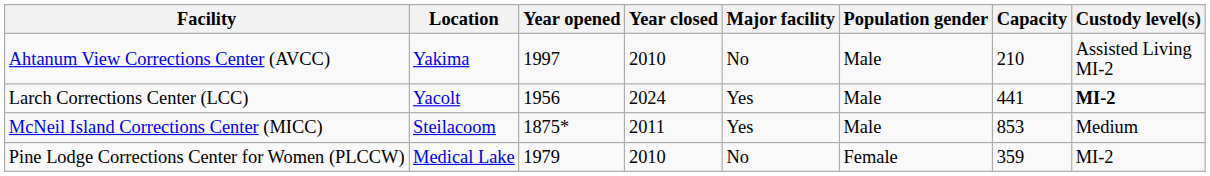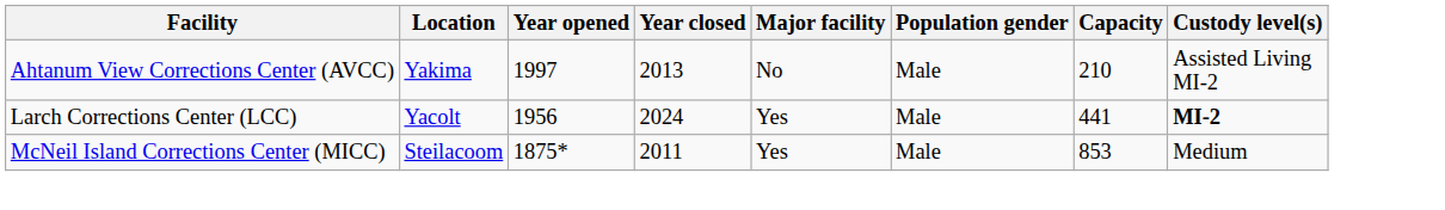 <table class="wikitable sortable">
 <tr>
 <th>Facility</th>
 <th>Location</th>
 <th>Year opened</th>
 <th>Year closed</th>
 <th>Major facility</th>
 <th>Population gender</th>
 <th>Capacity</th>
 <th>Custody level(s)</th>
 </tr>
 <tr>
 <td><a href='#'>Ahtanum View Corrections Center</a> (AVCC)</td>
 <td><a href='#'>Yakima</a></td>
 <td>1997</td>
-<td>2010</td>
+<td>2013</td>
 <td>No</td>
 <td>Male</td>
 <td>210</td>
 <td>Assisted Living<br>MI-2</td>
 </tr>
 <tr>
 <td>Larch Corrections Center (LCC)</td>
 <td><a href='#'>Yacolt</a></td>
 <td>1956</td>
 <td>2024</td>
 <td>Yes</td>
 <td>Male</td>
 <td>441</td>
 <td><strong>MI-2</strong></td>
 </tr>
 <tr>
 <td><a href='#'>McNeil Island Corrections Center</a> (MICC)</td>
 <td><a href='#'>Steilacoom</a></td>
 <td>1875*</td>
 <td>2011</td>
 <td>Yes</td>
 <td>Male</td>
 <td>853</td>
 <td>Medium</td>
 </tr>
-<tr>
-<td>Pine Lodge Corrections Center for Women (PLCCW)</td>
-<td><a href='#'>Medical Lake</a></td>
-<td>1979</td>
-<td>2010</td>
-<td>No</td>
-<td>Female</td>
-<td>359</td>
-<td>MI-2</td>
-</tr>
 </table>
